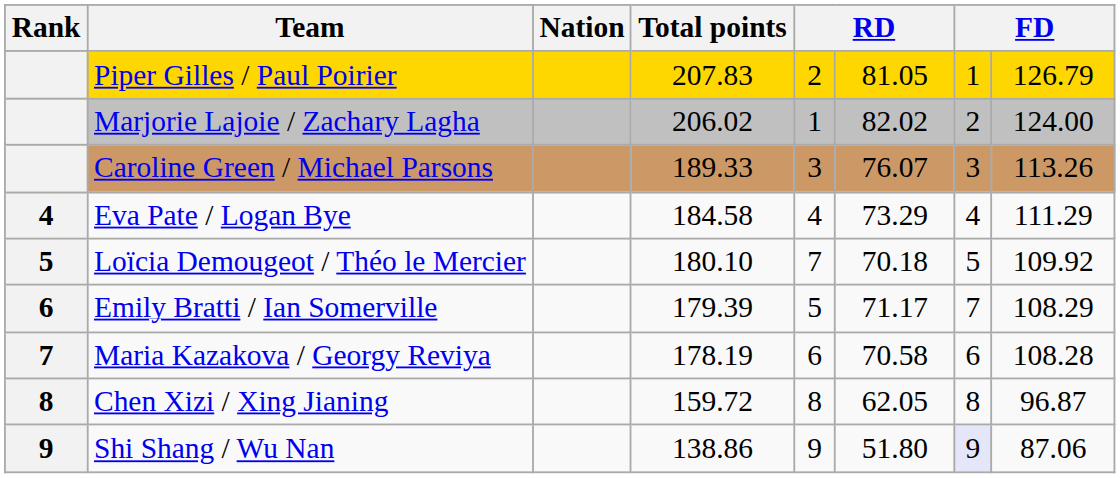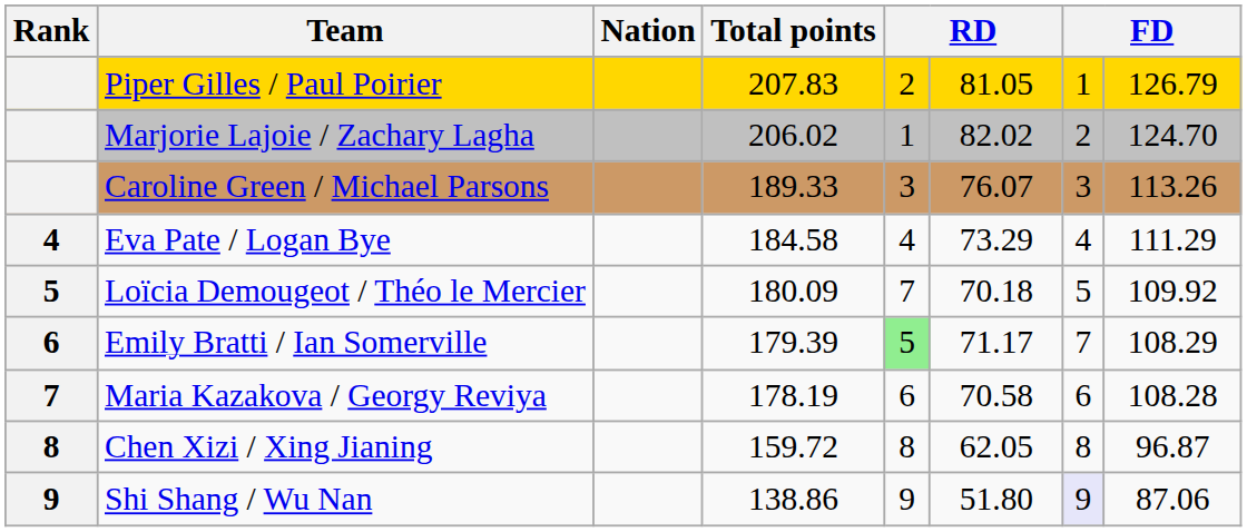 <table class="wikitable sortable" style="text-align:left">
 <tr>
 <th scope="col">Rank</th>
 <th scope="col">Team</th>
 <th scope="col">Nation</th>
 <th scope="col">Total points</th>
 <th scope="col" colspan="2" width="80px"><a href='#'>RD</a></th>
 <th scope="col" colspan="2" width="80px"><a href='#'>FD</a></th>
 </tr>
 <tr bgcolor="gold">
 <th scope="row"></th>
 <td><a href='#'>Piper Gilles</a> / <a href='#'>Paul Poirier</a></td>
 <td></td>
 <td align="center">207.83</td>
 <td align="center">2</td>
 <td align="center">81.05</td>
 <td align="center">1</td>
 <td align="center">126.79</td>
 </tr>
 <tr bgcolor="silver">
 <th scope="row"></th>
 <td><a href='#'>Marjorie Lajoie</a> / <a href='#'>Zachary Lagha</a></td>
 <td></td>
 <td align="center">206.02</td>
 <td align="center">1</td>
 <td align="center">82.02</td>
 <td align="center">2</td>
-<td align="center">124.00</td>
+<td align="center">124.70</td>
 </tr>
 <tr bgcolor="cc9966">
 <th scope="row"></th>
 <td><a href='#'>Caroline Green</a> / <a href='#'>Michael Parsons</a></td>
 <td></td>
 <td align="center">189.33</td>
 <td align="center">3</td>
 <td align="center">76.07</td>
 <td align="center">3</td>
 <td align="center">113.26</td>
 </tr>
 <tr>
 <th scope="row">4</th>
 <td><a href='#'>Eva Pate</a> / <a href='#'>Logan Bye</a></td>
 <td></td>
 <td align="center">184.58</td>
 <td align="center">4</td>
 <td align="center">73.29</td>
 <td align="center">4</td>
 <td align="center">111.29</td>
 </tr>
 <tr>
 <th scope="row">5</th>
 <td><a href='#'>Loïcia Demougeot</a> / <a href='#'>Théo le Mercier</a></td>
 <td></td>
-<td align="center">180.10</td>
+<td align="center">180.09</td>
 <td align="center">7</td>
 <td align="center">70.18</td>
 <td align="center">5</td>
 <td align="center">109.92</td>
 </tr>
 <tr>
 <th scope="row">6</th>
 <td><a href='#'>Emily Bratti</a> / <a href='#'>Ian Somerville</a></td>
 <td></td>
 <td align="center">179.39</td>
-<td align="center">5</td>
+<td align="center" style="background: lightgreen;">5</td>
 <td align="center">71.17</td>
 <td align="center">7</td>
 <td align="center">108.29</td>
 </tr>
 <tr>
 <th scope="row">7</th>
 <td><a href='#'>Maria Kazakova</a> / <a href='#'>Georgy Reviya</a></td>
 <td></td>
 <td align="center">178.19</td>
 <td align="center">6</td>
 <td align="center">70.58</td>
 <td align="center">6</td>
 <td align="center">108.28</td>
 </tr>
 <tr>
 <th scope="row">8</th>
 <td><a href='#'>Chen Xizi</a> / <a href='#'>Xing Jianing</a></td>
 <td></td>
 <td align="center">159.72</td>
 <td align="center">8</td>
 <td align="center">62.05</td>
 <td align="center">8</td>
 <td align="center">96.87</td>
 </tr>
 <tr>
 <th scope="row">9</th>
 <td><a href='#'>Shi Shang</a> / <a href='#'>Wu Nan</a></td>
 <td></td>
 <td align="center">138.86</td>
 <td align="center">9</td>
 <td align="center">51.80</td>
 <td align="center" style="background: lavender;">9</td>
 <td align="center">87.06</td>
 </tr>
 </table>
